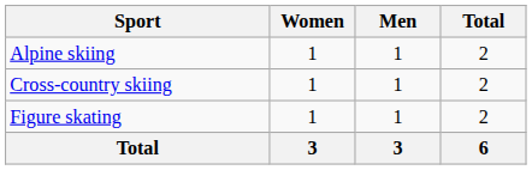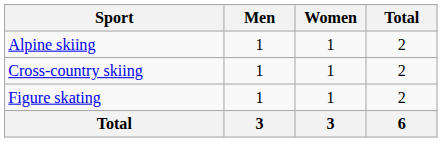 <table class="wikitable sortable" style="text-align:center; font-size:95%">
 <tr>
 <th width=200>Sport</th>
+<th width=60>Men</th>
 <th width=60>Women</th>
-<th width=60>Men</th>
 <th width=60>Total</th>
 </tr>
 <tr>
 <td align=left><a href='#'>Alpine skiing</a></td>
 <td>1</td>
 <td>1</td>
 <td>2</td>
 </tr>
 <tr>
 <td align=left><a href='#'>Cross-country skiing</a></td>
 <td>1</td>
 <td>1</td>
 <td>2</td>
 </tr>
 <tr>
 <td align=left><a href='#'>Figure skating</a></td>
 <td>1</td>
 <td>1</td>
 <td>2</td>
 </tr>
 <tr>
 <th>Total</th>
 <th>3</th>
 <th>3</th>
 <th>6</th>
 </tr>
 </table>
